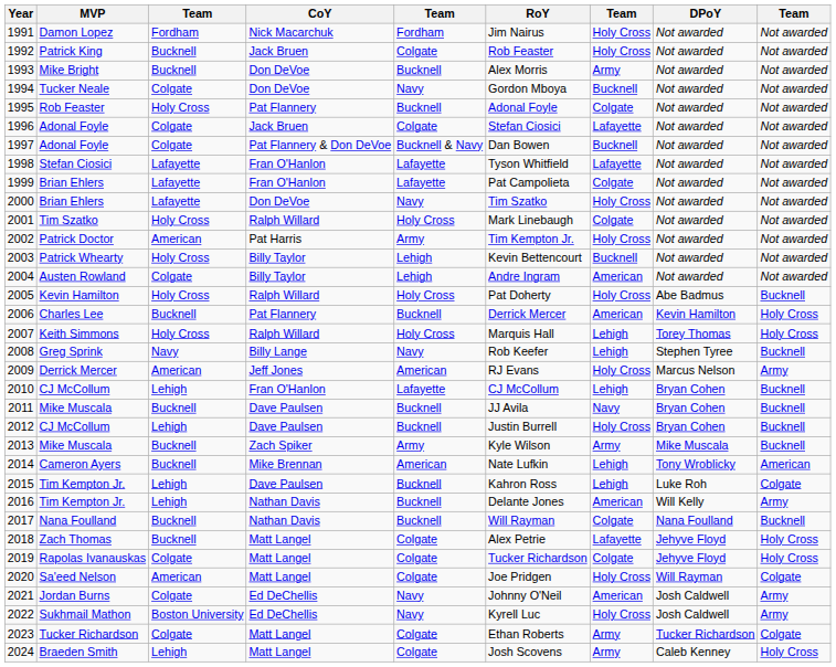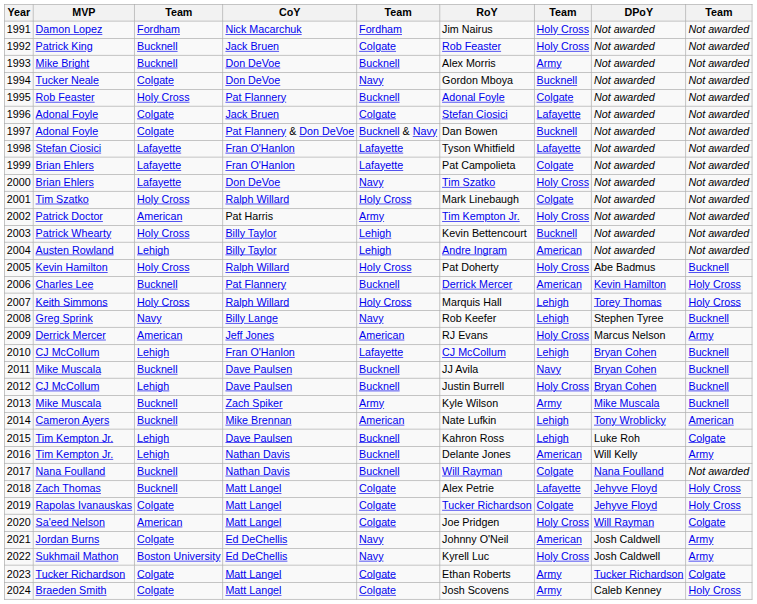 <table class="wikitable sortable" style="text-align:left;">
 <tr>
 <th>Year</th>
 <th>MVP</th>
 <th>Team</th>
 <th>CoY</th>
 <th>Team</th>
 <th>RoY</th>
 <th>Team</th>
 <th>DPoY</th>
 <th>Team</th>
 </tr>
 <tr>
 <td align=center>1991</td>
 <td><a href='#'>Damon Lopez</a></td>
 <td><a href='#'>Fordham</a></td>
 <td><a href='#'>Nick Macarchuk</a></td>
 <td><a href='#'>Fordham</a></td>
 <td>Jim Nairus</td>
 <td><a href='#'>Holy Cross</a></td>
 <td><em>Not awarded</em></td>
 <td><em>Not awarded</em></td>
 </tr>
 <tr>
 <td align=center>1992</td>
 <td><a href='#'>Patrick King</a></td>
 <td><a href='#'>Bucknell</a></td>
 <td><a href='#'>Jack Bruen</a></td>
 <td><a href='#'>Colgate</a></td>
 <td><a href='#'>Rob Feaster</a></td>
 <td><a href='#'>Holy Cross</a></td>
 <td><em>Not awarded</em></td>
 <td><em>Not awarded</em></td>
 </tr>
 <tr>
 <td align=center>1993</td>
 <td><a href='#'>Mike Bright</a></td>
 <td><a href='#'>Bucknell</a></td>
 <td><a href='#'>Don DeVoe</a></td>
 <td><a href='#'>Bucknell</a></td>
 <td>Alex Morris</td>
 <td><a href='#'>Army</a></td>
 <td><em>Not awarded</em></td>
 <td><em>Not awarded</em></td>
 </tr>
 <tr>
 <td align=center>1994</td>
 <td><a href='#'>Tucker Neale</a></td>
 <td><a href='#'>Colgate</a></td>
 <td><a href='#'>Don DeVoe</a></td>
 <td><a href='#'>Navy</a></td>
 <td>Gordon Mboya</td>
 <td><a href='#'>Bucknell</a></td>
 <td><em>Not awarded</em></td>
 <td><em>Not awarded</em></td>
 </tr>
 <tr>
 <td align=center>1995</td>
 <td><a href='#'>Rob Feaster</a></td>
 <td><a href='#'>Holy Cross</a></td>
 <td><a href='#'>Pat Flannery</a></td>
 <td><a href='#'>Bucknell</a></td>
 <td><a href='#'>Adonal Foyle</a></td>
 <td><a href='#'>Colgate</a></td>
 <td><em>Not awarded</em></td>
 <td><em>Not awarded</em></td>
 </tr>
 <tr>
 <td align=center>1996</td>
 <td><a href='#'>Adonal Foyle</a></td>
 <td><a href='#'>Colgate</a></td>
 <td><a href='#'>Jack Bruen</a></td>
 <td><a href='#'>Colgate</a></td>
 <td><a href='#'>Stefan Ciosici</a></td>
 <td><a href='#'>Lafayette</a></td>
 <td><em>Not awarded</em></td>
 <td><em>Not awarded</em></td>
 </tr>
 <tr>
 <td align=center>1997</td>
 <td><a href='#'>Adonal Foyle</a></td>
 <td><a href='#'>Colgate</a></td>
 <td><a href='#'>Pat Flannery</a> & <a href='#'>Don DeVoe</a></td>
 <td><a href='#'>Bucknell</a> & <a href='#'>Navy</a></td>
 <td>Dan Bowen</td>
 <td><a href='#'>Bucknell</a></td>
 <td><em>Not awarded</em></td>
 <td><em>Not awarded</em></td>
 </tr>
 <tr>
 <td align=center>1998</td>
 <td><a href='#'>Stefan Ciosici</a></td>
 <td><a href='#'>Lafayette</a></td>
 <td><a href='#'>Fran O'Hanlon</a></td>
 <td><a href='#'>Lafayette</a></td>
 <td>Tyson Whitfield</td>
 <td><a href='#'>Lafayette</a></td>
 <td><em>Not awarded</em></td>
 <td><em>Not awarded</em></td>
 </tr>
 <tr>
 <td align=center>1999</td>
 <td><a href='#'>Brian Ehlers</a></td>
 <td><a href='#'>Lafayette</a></td>
 <td><a href='#'>Fran O'Hanlon</a></td>
 <td><a href='#'>Lafayette</a></td>
 <td>Pat Campolieta</td>
 <td><a href='#'>Colgate</a></td>
 <td><em>Not awarded</em></td>
 <td><em>Not awarded</em></td>
 </tr>
 <tr>
 <td align=center>2000</td>
 <td><a href='#'>Brian Ehlers</a></td>
 <td><a href='#'>Lafayette</a></td>
 <td><a href='#'>Don DeVoe</a></td>
 <td><a href='#'>Navy</a></td>
 <td><a href='#'>Tim Szatko</a></td>
 <td><a href='#'>Holy Cross</a></td>
 <td><em>Not awarded</em></td>
 <td><em>Not awarded</em></td>
 </tr>
 <tr>
 <td align=center>2001</td>
 <td><a href='#'>Tim Szatko</a></td>
 <td><a href='#'>Holy Cross</a></td>
 <td><a href='#'>Ralph Willard</a></td>
 <td><a href='#'>Holy Cross</a></td>
 <td>Mark Linebaugh</td>
 <td><a href='#'>Colgate</a></td>
 <td><em>Not awarded</em></td>
 <td><em>Not awarded</em></td>
 </tr>
 <tr>
 <td align=center>2002</td>
 <td><a href='#'>Patrick Doctor</a></td>
 <td><a href='#'>American</a></td>
 <td>Pat Harris</td>
 <td><a href='#'>Army</a></td>
 <td><a href='#'>Tim Kempton Jr.</a></td>
 <td><a href='#'>Holy Cross</a></td>
 <td><em>Not awarded</em></td>
 <td><em>Not awarded</em></td>
 </tr>
 <tr>
 <td align=center>2003</td>
 <td><a href='#'>Patrick Whearty</a></td>
 <td><a href='#'>Holy Cross</a></td>
 <td><a href='#'>Billy Taylor</a></td>
 <td><a href='#'>Lehigh</a></td>
 <td>Kevin Bettencourt</td>
 <td><a href='#'>Bucknell</a></td>
 <td><em>Not awarded</em></td>
 <td><em>Not awarded</em></td>
 </tr>
 <tr>
 <td align=center>2004</td>
 <td><a href='#'>Austen Rowland</a></td>
-<td><a href='#'>Colgate</a></td>
+<td><a href='#'>Lehigh</a></td>
 <td><a href='#'>Billy Taylor</a></td>
 <td><a href='#'>Lehigh</a></td>
 <td><a href='#'>Andre Ingram</a></td>
 <td><a href='#'>American</a></td>
 <td><em>Not awarded</em></td>
 <td><em>Not awarded</em></td>
 </tr>
 <tr>
 <td align=center>2005</td>
 <td><a href='#'>Kevin Hamilton</a></td>
 <td><a href='#'>Holy Cross</a></td>
 <td><a href='#'>Ralph Willard</a></td>
 <td><a href='#'>Holy Cross</a></td>
 <td>Pat Doherty</td>
 <td><a href='#'>Holy Cross</a></td>
 <td>Abe Badmus</td>
 <td><a href='#'>Bucknell</a></td>
 </tr>
 <tr>
 <td align=center>2006</td>
 <td><a href='#'>Charles Lee</a></td>
 <td><a href='#'>Bucknell</a></td>
 <td><a href='#'>Pat Flannery</a></td>
 <td><a href='#'>Bucknell</a></td>
 <td><a href='#'>Derrick Mercer</a></td>
 <td><a href='#'>American</a></td>
 <td><a href='#'>Kevin Hamilton</a></td>
 <td><a href='#'>Holy Cross</a></td>
 </tr>
 <tr>
 <td align=center>2007</td>
 <td><a href='#'>Keith Simmons</a></td>
 <td><a href='#'>Holy Cross</a></td>
 <td><a href='#'>Ralph Willard</a></td>
 <td><a href='#'>Holy Cross</a></td>
 <td>Marquis Hall</td>
 <td><a href='#'>Lehigh</a></td>
 <td><a href='#'>Torey Thomas</a></td>
 <td><a href='#'>Holy Cross</a></td>
 </tr>
 <tr>
 <td align=center>2008</td>
 <td><a href='#'>Greg Sprink</a></td>
 <td><a href='#'>Navy</a></td>
 <td><a href='#'>Billy Lange</a></td>
 <td><a href='#'>Navy</a></td>
 <td>Rob Keefer</td>
 <td><a href='#'>Lehigh</a></td>
 <td>Stephen Tyree</td>
 <td><a href='#'>Bucknell</a></td>
 </tr>
 <tr>
 <td align=center>2009</td>
 <td><a href='#'>Derrick Mercer</a></td>
 <td><a href='#'>American</a></td>
 <td><a href='#'>Jeff Jones</a></td>
 <td><a href='#'>American</a></td>
 <td>RJ Evans</td>
 <td><a href='#'>Holy Cross</a></td>
 <td>Marcus Nelson</td>
 <td><a href='#'>Army</a></td>
 </tr>
 <tr>
 <td align=center>2010</td>
 <td><a href='#'>CJ McCollum</a></td>
 <td><a href='#'>Lehigh</a></td>
 <td><a href='#'>Fran O'Hanlon</a></td>
 <td><a href='#'>Lafayette</a></td>
 <td><a href='#'>CJ McCollum</a></td>
 <td><a href='#'>Lehigh</a></td>
 <td><a href='#'>Bryan Cohen</a></td>
 <td><a href='#'>Bucknell</a></td>
 </tr>
 <tr>
 <td align=center>2011</td>
 <td><a href='#'>Mike Muscala</a></td>
 <td><a href='#'>Bucknell</a></td>
 <td><a href='#'>Dave Paulsen</a></td>
 <td><a href='#'>Bucknell</a></td>
 <td>JJ Avila</td>
 <td><a href='#'>Navy</a></td>
 <td><a href='#'>Bryan Cohen</a></td>
 <td><a href='#'>Bucknell</a></td>
 </tr>
 <tr>
 <td align=center>2012</td>
 <td><a href='#'>CJ McCollum</a></td>
 <td><a href='#'>Lehigh</a></td>
 <td><a href='#'>Dave Paulsen</a></td>
 <td><a href='#'>Bucknell</a></td>
 <td>Justin Burrell</td>
 <td><a href='#'>Holy Cross</a></td>
 <td><a href='#'>Bryan Cohen</a></td>
 <td><a href='#'>Bucknell</a></td>
 </tr>
 <tr>
 <td align=center>2013</td>
 <td><a href='#'>Mike Muscala</a></td>
 <td><a href='#'>Bucknell</a></td>
 <td><a href='#'>Zach Spiker</a></td>
 <td><a href='#'>Army</a></td>
 <td>Kyle Wilson</td>
 <td><a href='#'>Army</a></td>
 <td><a href='#'>Mike Muscala</a></td>
 <td><a href='#'>Bucknell</a></td>
 </tr>
 <tr>
 <td align=center>2014</td>
 <td><a href='#'>Cameron Ayers</a></td>
 <td><a href='#'>Bucknell</a></td>
 <td><a href='#'>Mike Brennan</a></td>
 <td><a href='#'>American</a></td>
 <td>Nate Lufkin</td>
 <td><a href='#'>Lehigh</a></td>
 <td><a href='#'>Tony Wroblicky</a></td>
 <td><a href='#'>American</a></td>
 </tr>
 <tr>
 <td align=center>2015</td>
 <td><a href='#'>Tim Kempton Jr.</a></td>
 <td><a href='#'>Lehigh</a></td>
 <td><a href='#'>Dave Paulsen</a></td>
 <td><a href='#'>Bucknell</a></td>
 <td>Kahron Ross</td>
 <td><a href='#'>Lehigh</a></td>
 <td>Luke Roh</td>
 <td><a href='#'>Colgate</a></td>
 </tr>
 <tr>
 <td align=center>2016</td>
 <td><a href='#'>Tim Kempton Jr.</a></td>
 <td><a href='#'>Lehigh</a></td>
 <td><a href='#'>Nathan Davis</a></td>
 <td><a href='#'>Bucknell</a></td>
 <td>Delante Jones</td>
 <td><a href='#'>American</a></td>
 <td>Will Kelly</td>
 <td><a href='#'>Army</a></td>
 </tr>
 <tr>
 <td align=center>2017</td>
 <td><a href='#'>Nana Foulland</a></td>
 <td><a href='#'>Bucknell</a></td>
 <td><a href='#'>Nathan Davis</a></td>
 <td><a href='#'>Bucknell</a></td>
 <td><a href='#'>Will Rayman</a></td>
 <td><a href='#'>Colgate</a></td>
 <td><a href='#'>Nana Foulland</a></td>
-<td><a href='#'>Bucknell</a></td>
+<td><em>Not awarded</em></td>
 </tr>
 <tr>
 <td align=center>2018</td>
 <td><a href='#'>Zach Thomas</a></td>
 <td><a href='#'>Bucknell</a></td>
 <td><a href='#'>Matt Langel</a></td>
 <td><a href='#'>Colgate</a></td>
 <td>Alex Petrie</td>
 <td><a href='#'>Lafayette</a></td>
 <td><a href='#'>Jehyve Floyd</a></td>
 <td><a href='#'>Holy Cross</a></td>
 </tr>
 <tr>
 <td align=center>2019</td>
 <td><a href='#'>Rapolas Ivanauskas</a></td>
 <td><a href='#'>Colgate</a></td>
 <td><a href='#'>Matt Langel</a></td>
 <td><a href='#'>Colgate</a></td>
 <td><a href='#'>Tucker Richardson</a></td>
 <td><a href='#'>Colgate</a></td>
 <td><a href='#'>Jehyve Floyd</a></td>
 <td><a href='#'>Holy Cross</a></td>
 </tr>
 <tr>
 <td align=center>2020</td>
 <td><a href='#'>Sa'eed Nelson</a></td>
 <td><a href='#'>American</a></td>
 <td><a href='#'>Matt Langel</a></td>
 <td><a href='#'>Colgate</a></td>
 <td>Joe Pridgen</td>
 <td><a href='#'>Holy Cross</a></td>
 <td><a href='#'>Will Rayman</a></td>
 <td><a href='#'>Colgate</a></td>
 </tr>
 <tr>
 <td align=center>2021</td>
 <td><a href='#'>Jordan Burns</a></td>
 <td><a href='#'>Colgate</a></td>
 <td><a href='#'>Ed DeChellis</a></td>
 <td><a href='#'>Navy</a></td>
 <td>Johnny O'Neil</td>
 <td><a href='#'>American</a></td>
 <td>Josh Caldwell</td>
 <td><a href='#'>Army</a></td>
 </tr>
 <tr>
 <td align=center>2022</td>
 <td><a href='#'>Sukhmail Mathon</a></td>
 <td><a href='#'>Boston University</a></td>
 <td><a href='#'>Ed DeChellis</a></td>
 <td><a href='#'>Navy</a></td>
 <td>Kyrell Luc</td>
 <td><a href='#'>Holy Cross</a></td>
 <td>Josh Caldwell</td>
 <td><a href='#'>Army</a></td>
 </tr>
 <tr>
 <td align=center>2023</td>
 <td><a href='#'>Tucker Richardson</a></td>
 <td><a href='#'>Colgate</a></td>
 <td><a href='#'>Matt Langel</a></td>
 <td><a href='#'>Colgate</a></td>
 <td>Ethan Roberts</td>
 <td><a href='#'>Army</a></td>
 <td><a href='#'>Tucker Richardson</a></td>
 <td><a href='#'>Colgate</a></td>
 </tr>
 <tr>
 <td align=center>2024</td>
 <td><a href='#'>Braeden Smith</a></td>
-<td><a href='#'>Lehigh</a></td>
+<td><a href='#'>Colgate</a></td>
 <td><a href='#'>Matt Langel</a></td>
 <td><a href='#'>Colgate</a></td>
 <td>Josh Scovens</td>
 <td><a href='#'>Army</a></td>
 <td>Caleb Kenney</td>
 <td><a href='#'>Holy Cross</a></td>
 </tr>
 </table>
